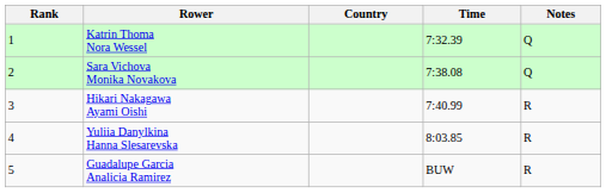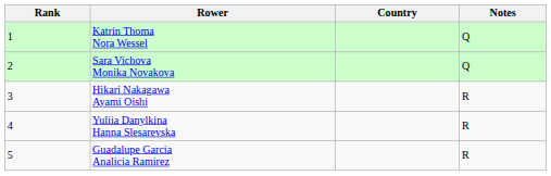 <table class="wikitable" width=50%>
 <tr>
 <th>Rank</th>
 <th>Rower</th>
 <th>Country</th>
-<th>Time</th>
 <th>Notes</th>
 </tr>
 <tr bgcolor=ccffcc>
 <td>1</td>
 <td><a href='#'>Katrin Thoma</a><br><a href='#'>Nora Wessel</a></td>
 <td></td>
-<td>7:32.39</td>
 <td>Q</td>
 </tr>
 <tr bgcolor=ccffcc>
 <td>2</td>
 <td><a href='#'>Sara Vichova</a><br><a href='#'>Monika Novakova</a></td>
 <td></td>
-<td>7:38.08</td>
 <td>Q</td>
 </tr>
 <tr>
 <td>3</td>
 <td><a href='#'>Hikari Nakagawa</a><br><a href='#'>Ayami Oishi</a></td>
 <td></td>
-<td>7:40.99</td>
 <td>R</td>
 </tr>
 <tr>
 <td>4</td>
 <td><a href='#'>Yuliia Danylkina</a><br><a href='#'>Hanna Slesarevska</a></td>
 <td></td>
-<td>8:03.85</td>
 <td>R</td>
 </tr>
 <tr>
 <td>5</td>
 <td><a href='#'>Guadalupe Garcia</a><br><a href='#'>Analicia Ramirez</a></td>
 <td></td>
-<td>BUW</td>
 <td>R</td>
 </tr>
 </table>
